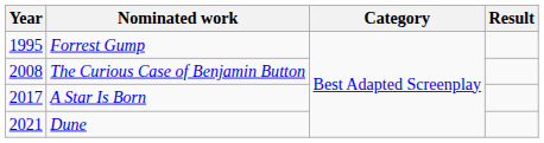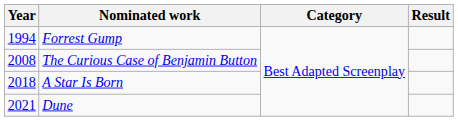 <table class="wikitable">
 <tr>
 <th>Year</th>
 <th>Nominated work</th>
 <th>Category</th>
 <th>Result</th>
 </tr>
 <tr>
-<td><a href='#'>1995</a></td>
+<td><a href='#'>1994</a></td>
 <td><em><a href='#'>Forrest Gump</a></em></td>
 <td rowspan="4"><a href='#'>Best Adapted Screenplay</a></td>
 <td></td>
 </tr>
 <tr>
 <td><a href='#'>2008</a></td>
 <td><em><a href='#'>The Curious Case of Benjamin Button</a></em></td>
 <td></td>
 </tr>
 <tr>
-<td><a href='#'>2017</a></td>
+<td><a href='#'>2018</a></td>
 <td><em><a href='#'>A Star Is Born</a></em></td>
 <td></td>
 </tr>
 <tr>
 <td><a href='#'>2021</a></td>
 <td><em><a href='#'>Dune</a></em></td>
 <td></td>
 </tr>
 </table>
